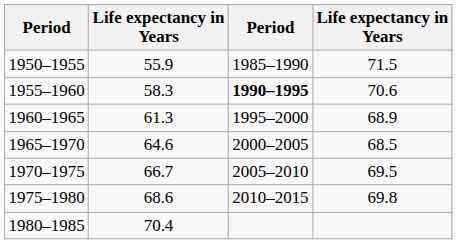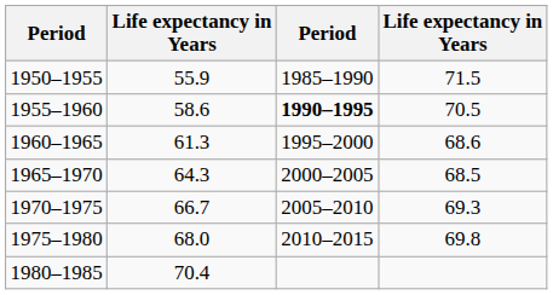 <table class="wikitable" style="text-align: center;">
 <tr>
 <th>Period</th>
 <th>Life expectancy in<br>Years</th>
 <th>Period</th>
 <th>Life expectancy in<br>Years</th>
 </tr>
 <tr>
 <td>1950–1955</td>
 <td>55.9</td>
 <td>1985–1990</td>
 <td>71.5</td>
 </tr>
 <tr>
 <td>1955–1960</td>
-<td>58.3</td>
+<td>58.6</td>
 <td><strong>1990–1995</strong></td>
-<td>70.6</td>
+<td>70.5</td>
 </tr>
 <tr>
 <td>1960–1965</td>
 <td>61.3</td>
 <td>1995–2000</td>
-<td>68.9</td>
+<td>68.6</td>
 </tr>
 <tr>
 <td>1965–1970</td>
-<td>64.6</td>
+<td>64.3</td>
 <td>2000–2005</td>
 <td>68.5</td>
 </tr>
 <tr>
 <td>1970–1975</td>
 <td>66.7</td>
 <td>2005–2010</td>
-<td>69.5</td>
+<td>69.3</td>
 </tr>
 <tr>
 <td>1975–1980</td>
-<td>68.6</td>
+<td>68.0</td>
 <td>2010–2015</td>
 <td>69.8</td>
 </tr>
 <tr>
 <td>1980–1985</td>
 <td>70.4</td>
 <td></td>
 <td></td>
 </tr>
 </table>
